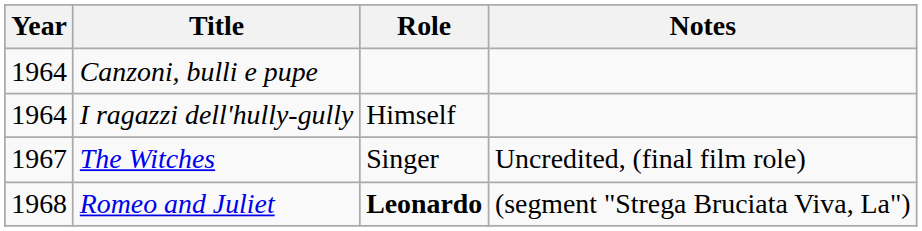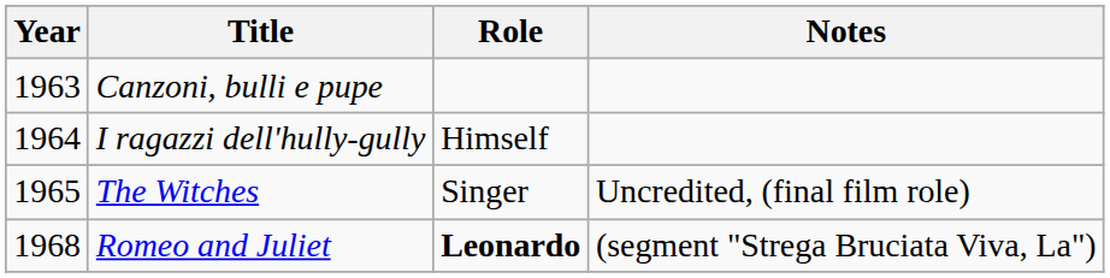 <table class="wikitable">
 <tr>
 <th>Year</th>
 <th>Title</th>
 <th>Role</th>
 <th>Notes</th>
 </tr>
 <tr>
-<td>1964</td>
+<td>1963</td>
 <td><em>Canzoni, bulli e pupe</em></td>
 <td></td>
 <td></td>
 </tr>
 <tr>
 <td>1964</td>
 <td><em>I ragazzi dell'hully-gully</em></td>
 <td>Himself</td>
 <td></td>
 </tr>
 <tr>
-<td>1967</td>
+<td>1965</td>
 <td><em><a href='#'>The Witches</a></em></td>
 <td>Singer</td>
 <td>Uncredited, (final film role)</td>
 </tr>
 <tr>
 <td>1968</td>
 <td><em><a href='#'>Romeo and Juliet</a></em></td>
 <td><strong>Leonardo</strong></td>
 <td>(segment "Strega Bruciata Viva, La")</td>
 </tr>
 </table>
